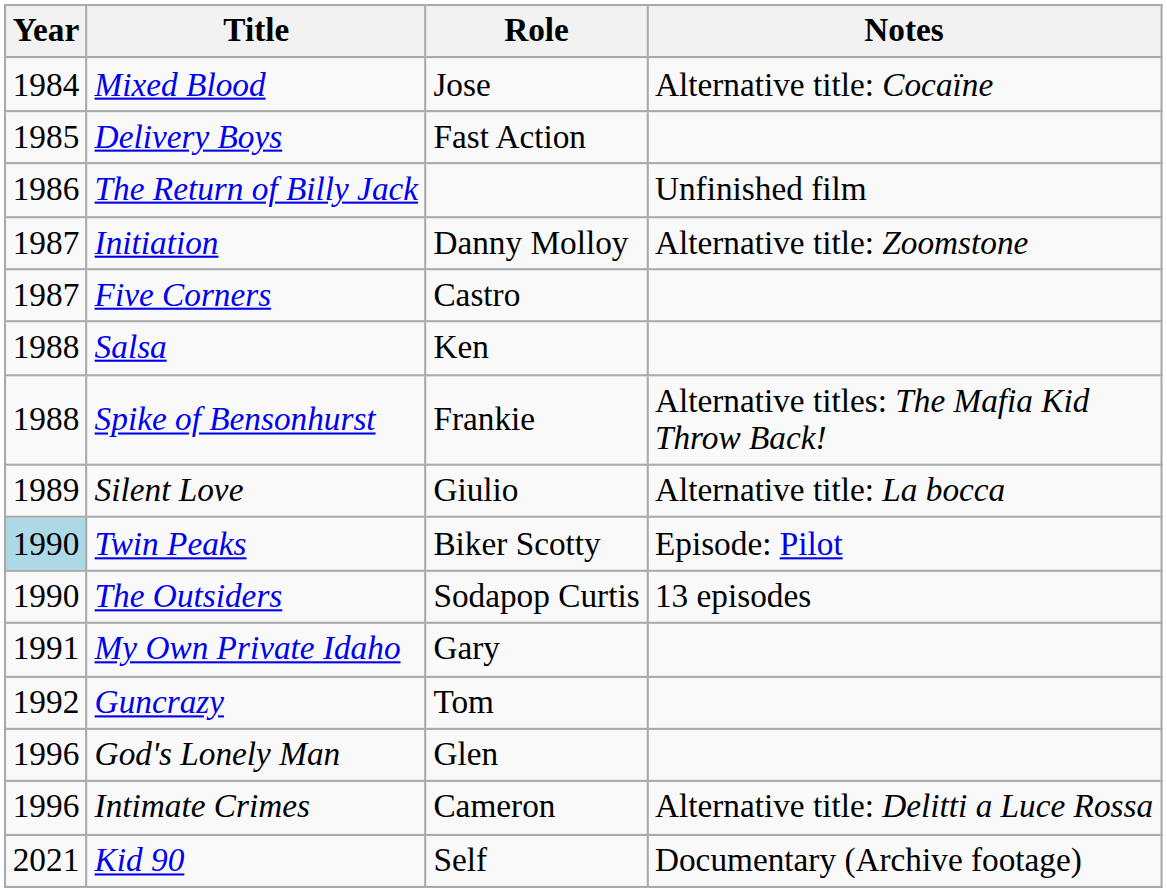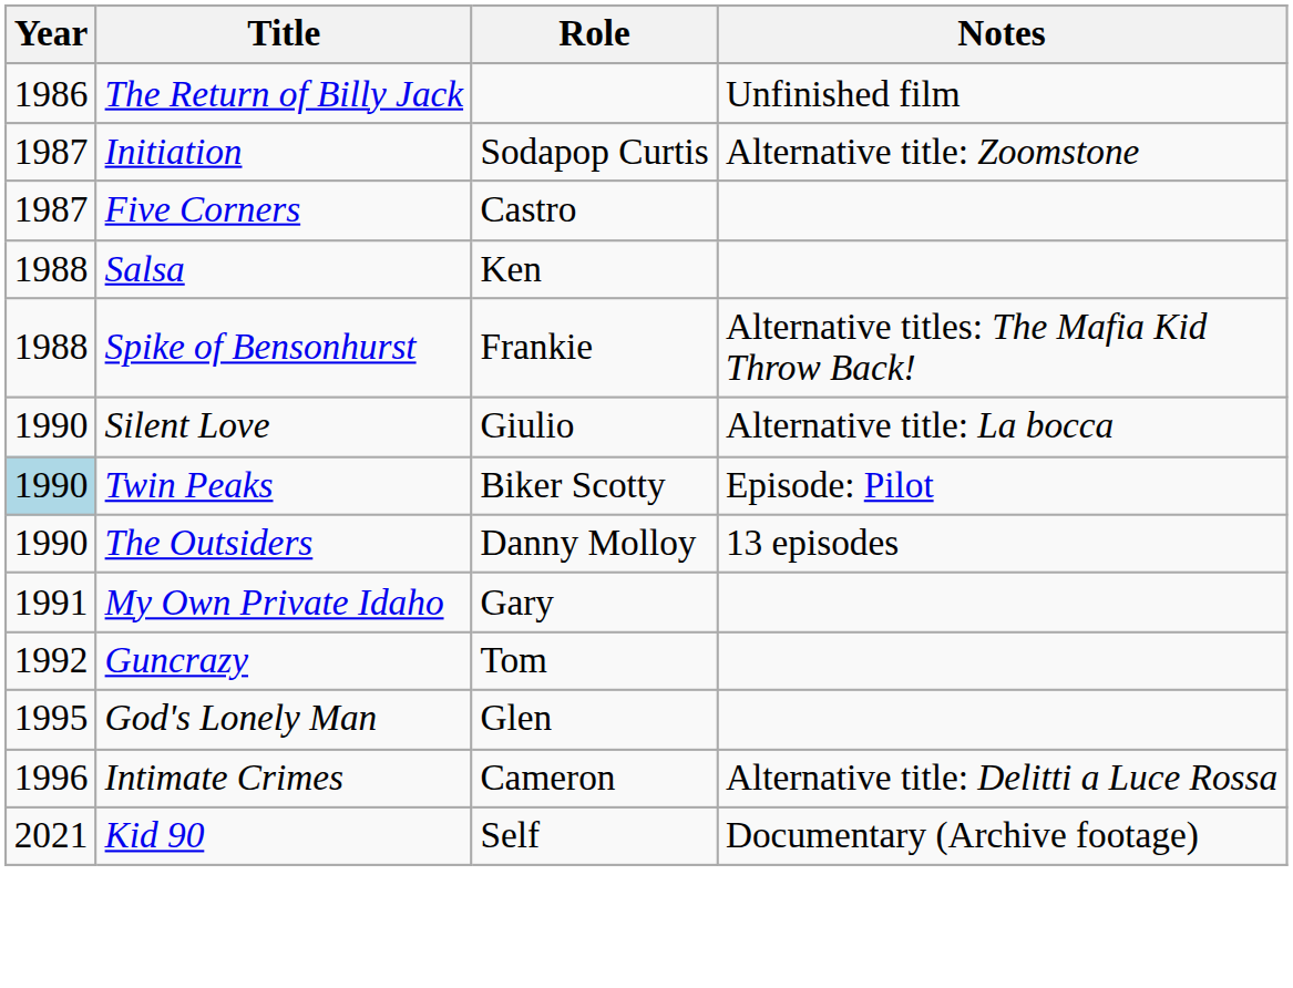 <table class="wikitable sortable">
 <tr>
 <th>Year</th>
 <th>Title</th>
 <th>Role</th>
 <th class="unsortable">Notes</th>
-</tr>
-<tr>
-<td>1984</td>
-<td><em><a href='#'>Mixed Blood</a></em></td>
-<td>Jose</td>
-<td>Alternative title: <em>Cocaïne</em></td>
-</tr>
-<tr>
-<td>1985</td>
-<td><em><a href='#'>Delivery Boys</a></em></td>
-<td>Fast Action</td>
-<td></td>
 </tr>
 <tr>
 <td>1986</td>
 <td><em><a href='#'>The Return of Billy Jack</a></em></td>
 <td></td>
 <td>Unfinished film</td>
 </tr>
 <tr>
 <td>1987</td>
 <td><em><a href='#'>Initiation</a></em></td>
-<td>Danny Molloy</td>
+<td>Sodapop Curtis</td>
 <td>Alternative title: <em>Zoomstone</em></td>
 </tr>
 <tr>
 <td>1987</td>
 <td><em><a href='#'>Five Corners</a></em></td>
 <td>Castro</td>
 <td></td>
 </tr>
 <tr>
 <td>1988</td>
 <td><em><a href='#'>Salsa</a></em></td>
 <td>Ken</td>
 <td></td>
 </tr>
 <tr>
 <td>1988</td>
 <td><em><a href='#'>Spike of Bensonhurst</a></em></td>
 <td>Frankie</td>
 <td>Alternative titles: <em>The Mafia Kid</em><br><em>Throw Back!</em></td>
 </tr>
 <tr>
-<td>1989</td>
+<td>1990</td>
 <td><em>Silent Love</em></td>
 <td>Giulio</td>
 <td>Alternative title: <em>La bocca</em></td>
 </tr>
 <tr>
 <td style="background: lightblue;">1990</td>
 <td><em><a href='#'>Twin Peaks</a></em></td>
 <td>Biker Scotty</td>
 <td>Episode: <a href='#'>Pilot</a></td>
 </tr>
 <tr>
 <td>1990</td>
 <td><em><a href='#'>The Outsiders</a></em></td>
-<td>Sodapop Curtis</td>
+<td>Danny Molloy</td>
 <td>13 episodes</td>
 </tr>
 <tr>
 <td>1991</td>
 <td><em><a href='#'>My Own Private Idaho</a></em></td>
 <td>Gary</td>
 <td></td>
 </tr>
 <tr>
 <td>1992</td>
 <td><em><a href='#'>Guncrazy</a></em></td>
 <td>Tom</td>
 <td></td>
 </tr>
 <tr>
-<td>1996</td>
+<td>1995</td>
 <td><em>God's Lonely Man</em></td>
 <td>Glen</td>
 <td></td>
 </tr>
 <tr>
 <td>1996</td>
 <td><em>Intimate Crimes</em></td>
 <td>Cameron</td>
 <td>Alternative title: <em>Delitti a Luce Rossa</em></td>
 </tr>
 <tr>
 <td>2021</td>
 <td><em><a href='#'>Kid 90</a></em></td>
 <td>Self</td>
 <td>Documentary (Archive footage)</td>
 </tr>
 </table>
